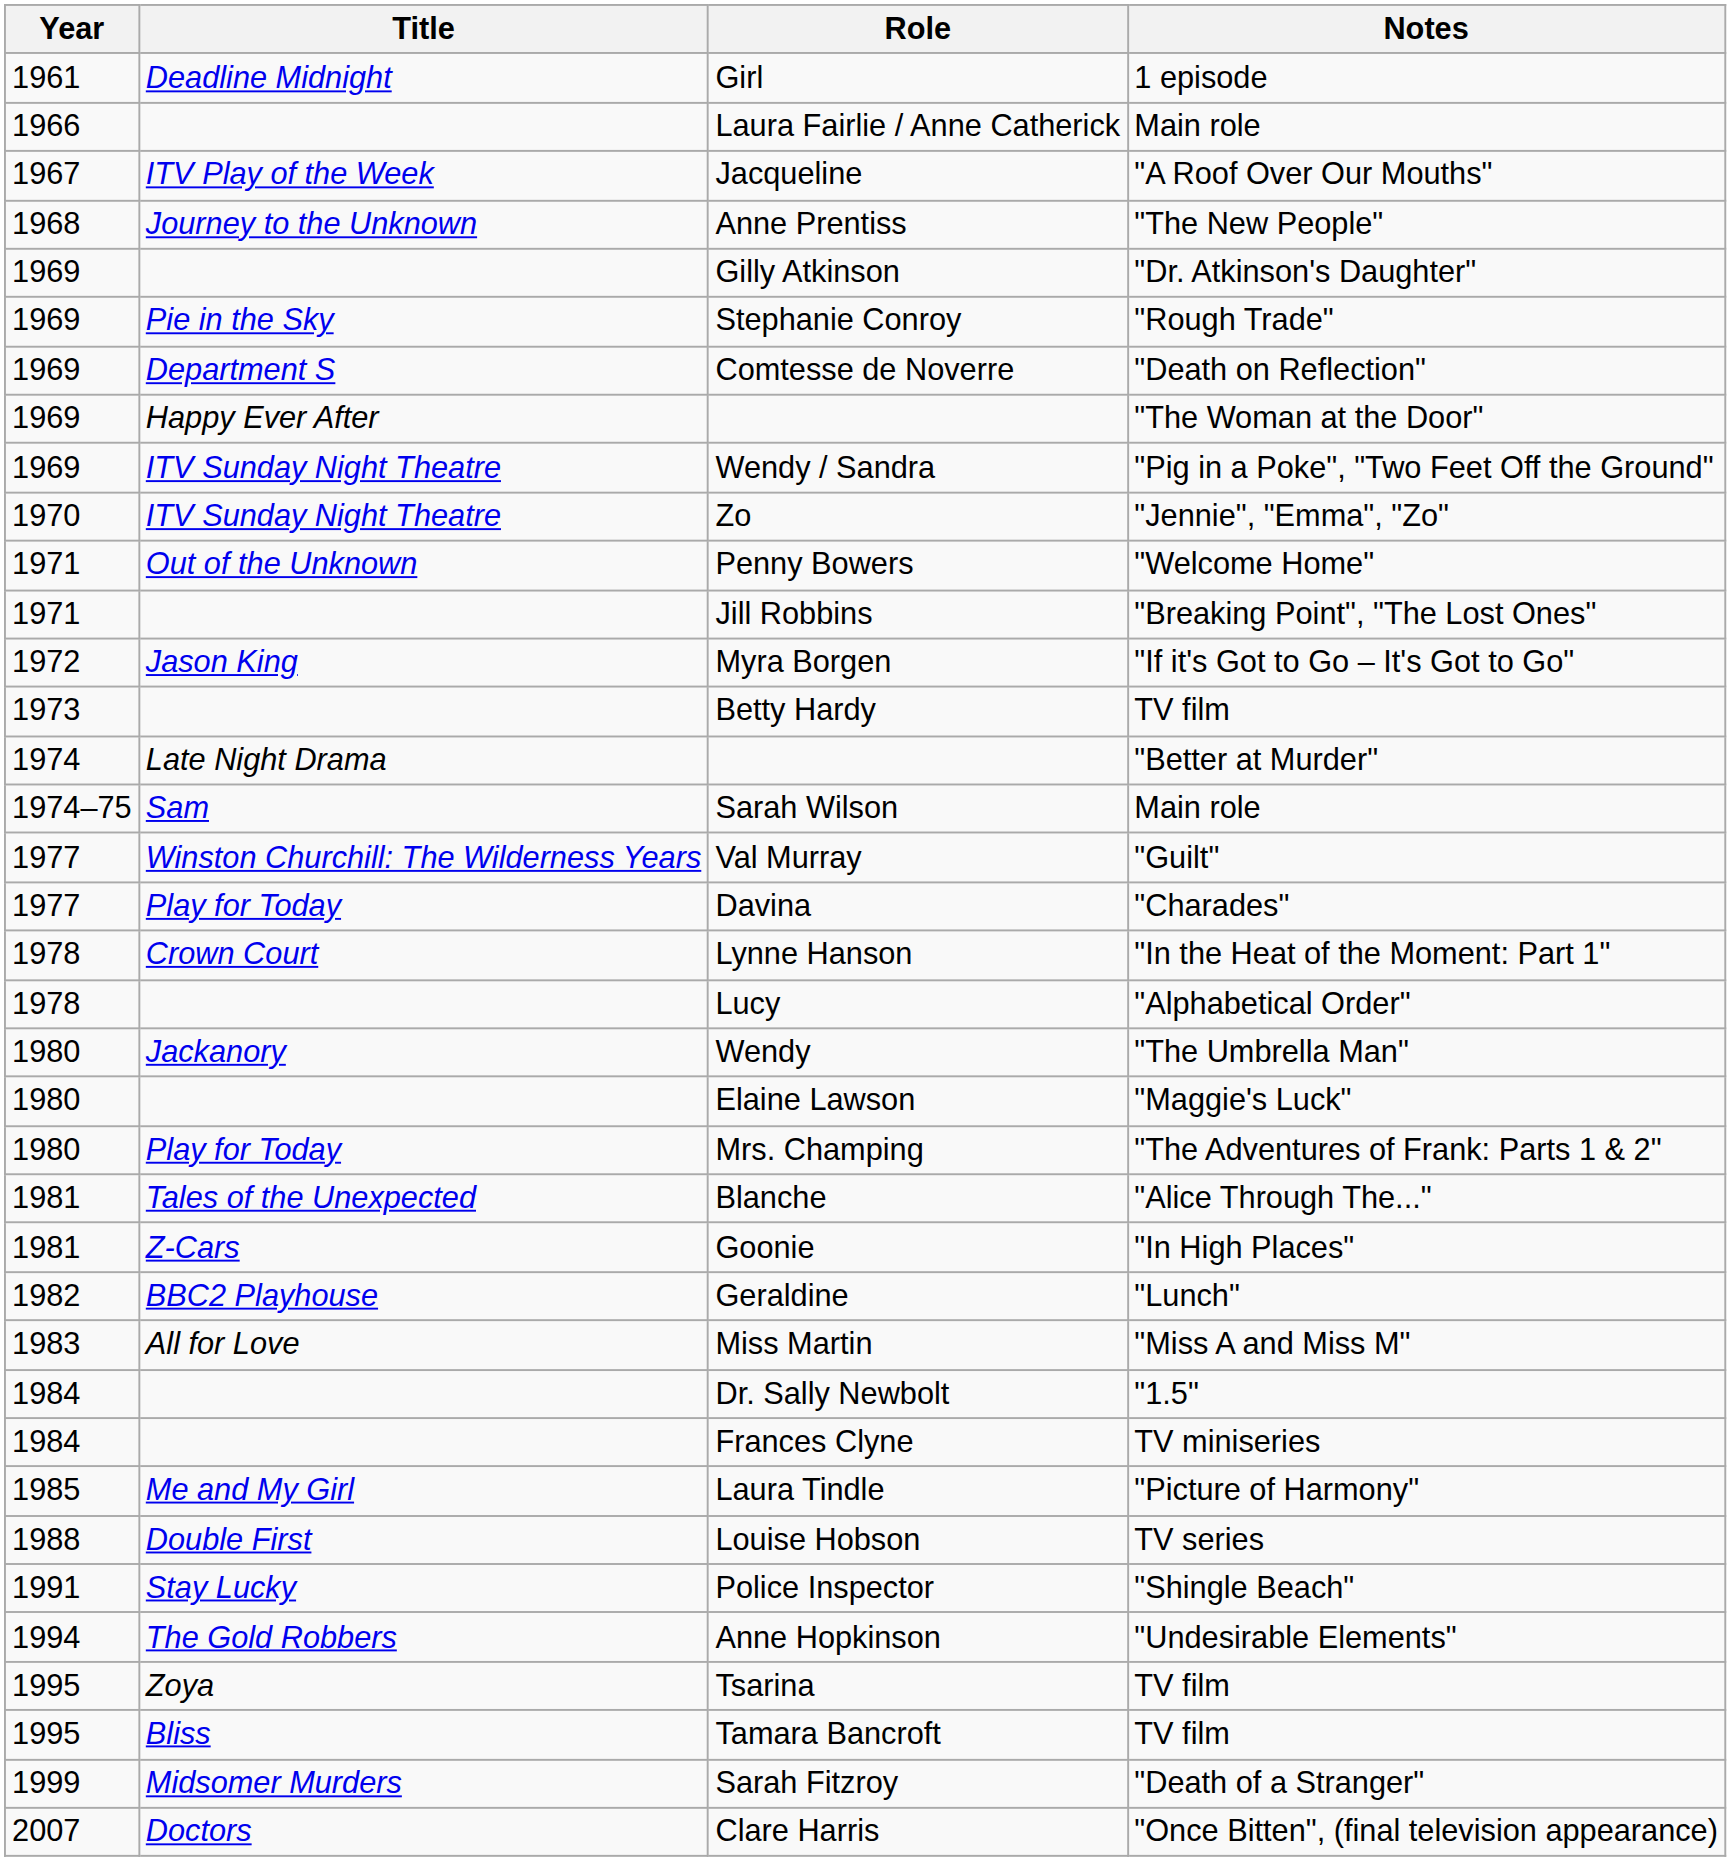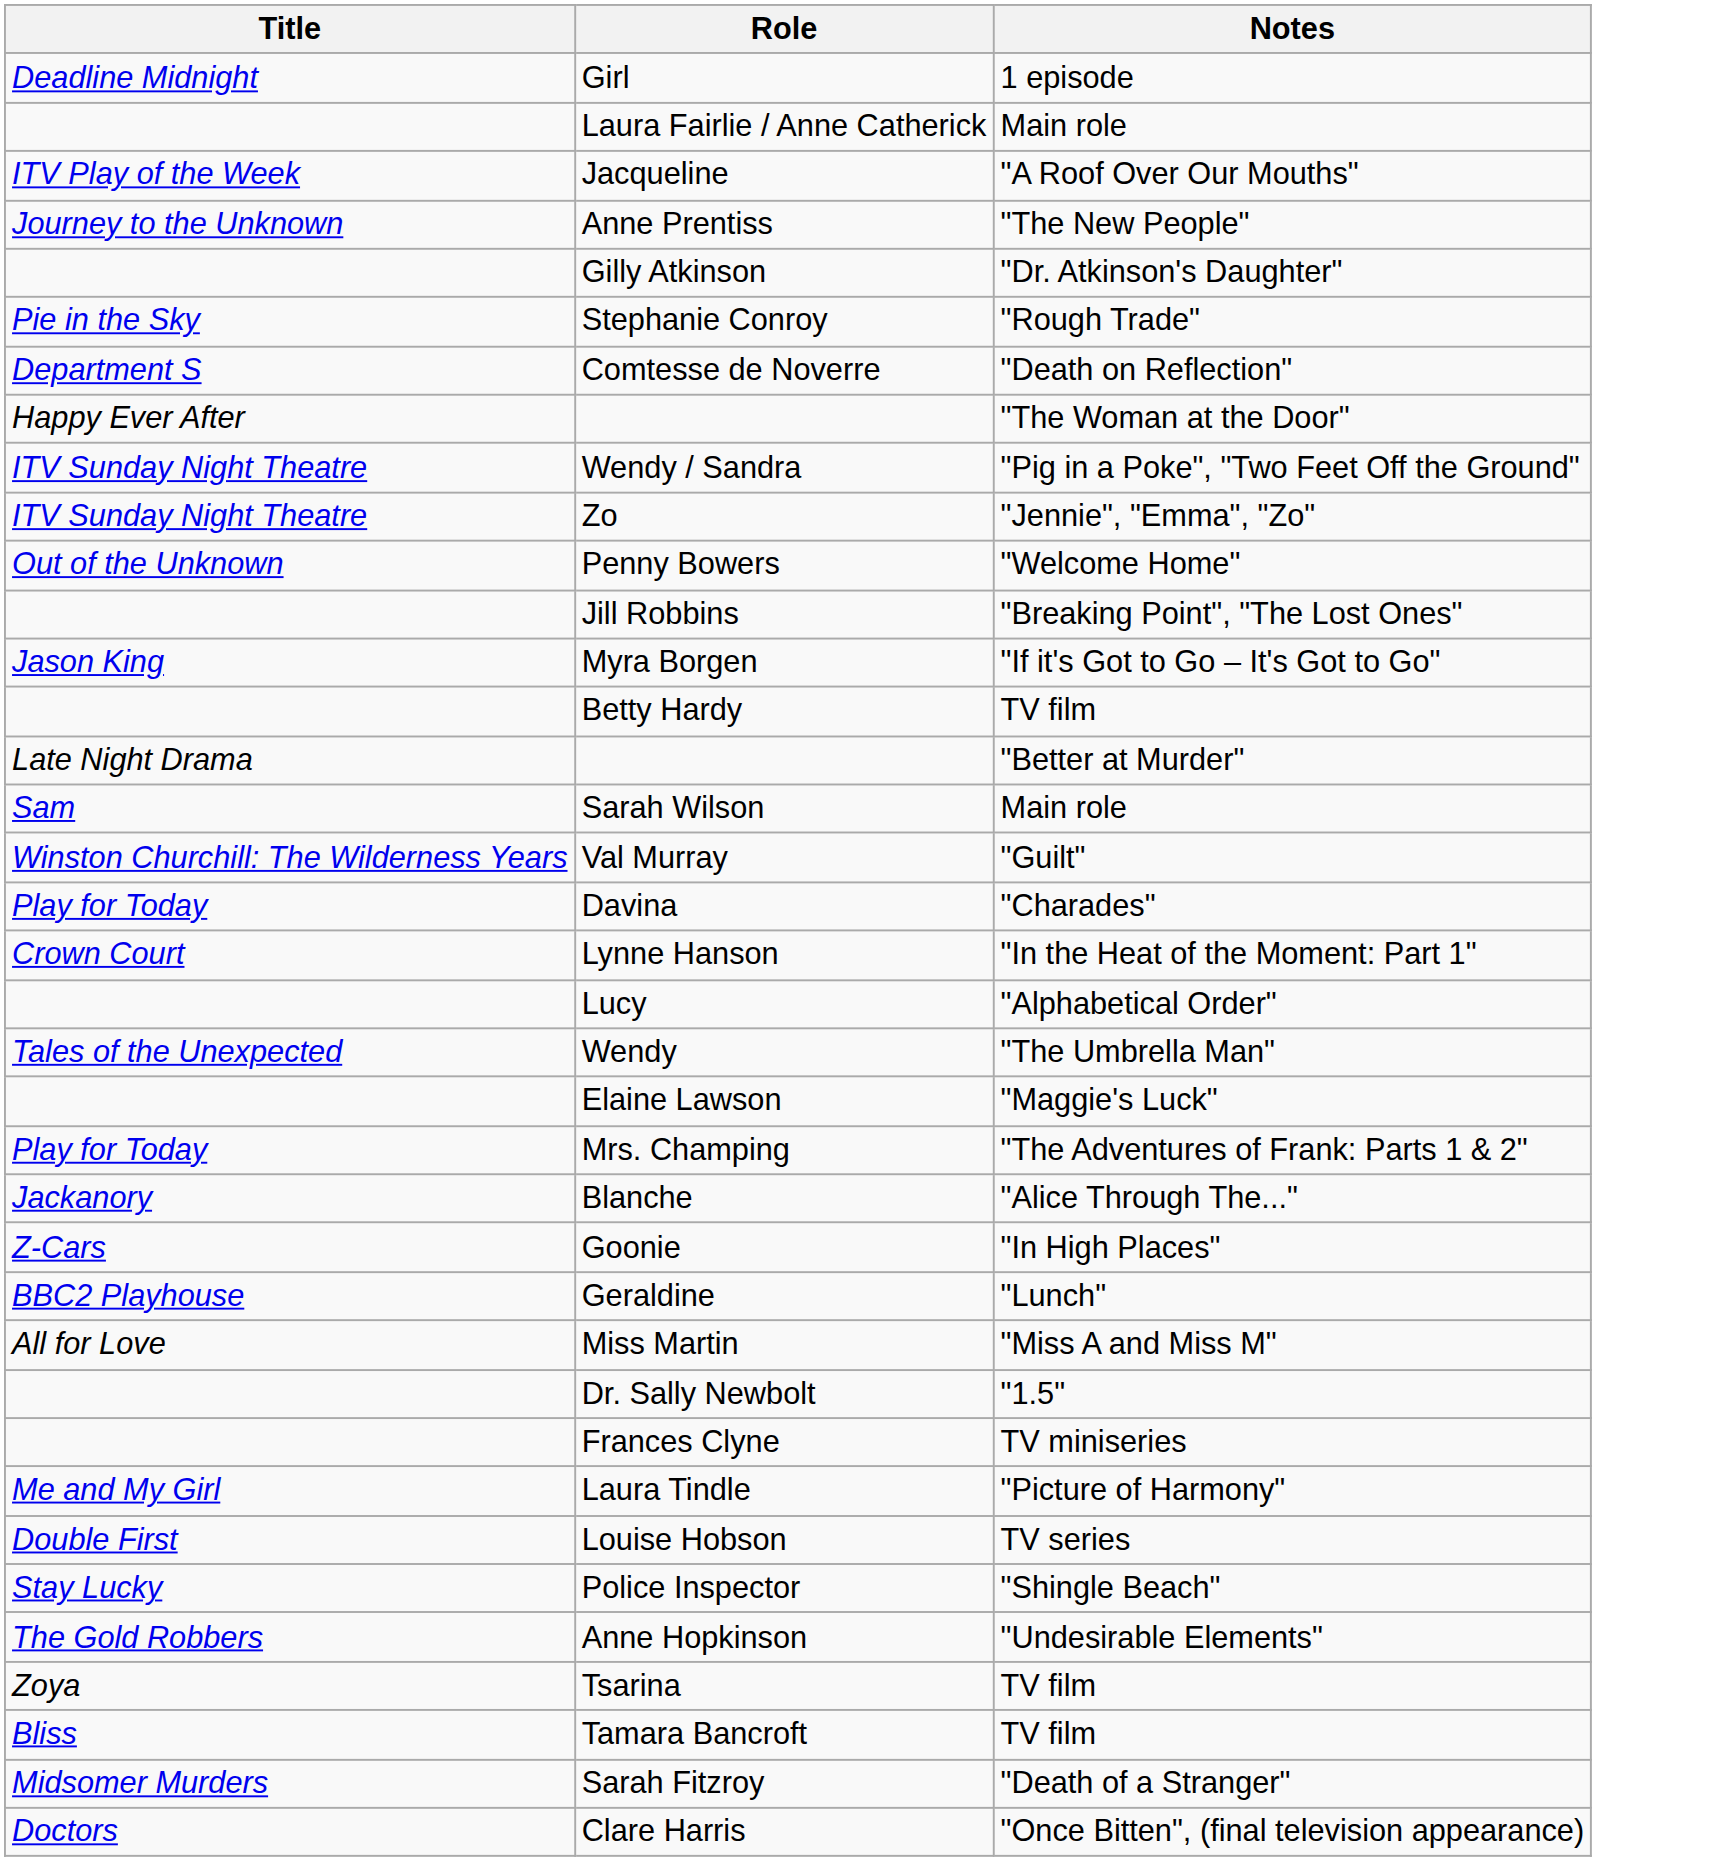 <table class="wikitable sortable">
 <tr>
-<th>Year</th>
 <th>Title</th>
 <th>Role</th>
 <th class="unsortable">Notes</th>
 </tr>
 <tr>
-<td>1961</td>
 <td><em><a href='#'>Deadline Midnight</a></em></td>
 <td>Girl</td>
 <td>1 episode</td>
 </tr>
 <tr>
-<td>1966</td>
 <td><em></em></td>
 <td>Laura Fairlie / Anne Catherick</td>
 <td>Main role</td>
 </tr>
 <tr>
-<td>1967</td>
 <td><em><a href='#'>ITV Play of the Week</a></em></td>
 <td>Jacqueline</td>
 <td>"A Roof Over Our Mouths"</td>
 </tr>
 <tr>
-<td>1968</td>
 <td><em><a href='#'>Journey to the Unknown</a></em></td>
 <td>Anne Prentiss</td>
 <td>"The New People"</td>
 </tr>
 <tr>
-<td>1969</td>
 <td><em></em></td>
 <td>Gilly Atkinson</td>
 <td>"Dr. Atkinson's Daughter"</td>
 </tr>
 <tr>
-<td>1969</td>
 <td><em><a href='#'>Pie in the Sky</a></em></td>
 <td>Stephanie Conroy</td>
 <td>"Rough Trade"</td>
 </tr>
 <tr>
-<td>1969</td>
 <td><em><a href='#'>Department S</a></em></td>
 <td>Comtesse de Noverre</td>
 <td>"Death on Reflection"</td>
 </tr>
 <tr>
-<td>1969</td>
 <td><em>Happy Ever After</em></td>
 <td></td>
 <td>"The Woman at the Door"</td>
 </tr>
 <tr>
-<td>1969</td>
 <td><em><a href='#'>ITV Sunday Night Theatre</a></em></td>
 <td>Wendy / Sandra</td>
 <td>"Pig in a Poke", "Two Feet Off the Ground"</td>
 </tr>
 <tr>
-<td>1970</td>
 <td><em><a href='#'>ITV Sunday Night Theatre</a></em></td>
 <td>Zo</td>
 <td>"Jennie", "Emma", "Zo"</td>
 </tr>
 <tr>
-<td>1971</td>
 <td><em><a href='#'>Out of the Unknown</a></em></td>
 <td>Penny Bowers</td>
 <td>"Welcome Home"</td>
 </tr>
 <tr>
-<td>1971</td>
 <td><em></em></td>
 <td>Jill Robbins</td>
 <td>"Breaking Point", "The Lost Ones"</td>
 </tr>
 <tr>
-<td>1972</td>
 <td><em><a href='#'>Jason King</a></em></td>
 <td>Myra Borgen</td>
 <td>"If it's Got to Go – It's Got to Go"</td>
 </tr>
 <tr>
-<td>1973</td>
 <td><em></em></td>
 <td>Betty Hardy</td>
 <td>TV film</td>
 </tr>
 <tr>
-<td>1974</td>
 <td><em>Late Night Drama</em></td>
 <td></td>
 <td>"Better at Murder"</td>
 </tr>
 <tr>
-<td>1974–75</td>
 <td><em><a href='#'>Sam</a></em></td>
 <td>Sarah Wilson</td>
 <td>Main role</td>
 </tr>
 <tr>
-<td>1977</td>
 <td><em><a href='#'>Winston Churchill: The Wilderness Years</a></em></td>
 <td>Val Murray</td>
 <td>"Guilt"</td>
 </tr>
 <tr>
-<td>1977</td>
 <td><em><a href='#'>Play for Today</a></em></td>
 <td>Davina</td>
 <td>"Charades"</td>
 </tr>
 <tr>
-<td>1978</td>
 <td><em><a href='#'>Crown Court</a></em></td>
 <td>Lynne Hanson</td>
 <td>"In the Heat of the Moment: Part 1"</td>
 </tr>
 <tr>
-<td>1978</td>
 <td><em></em></td>
 <td>Lucy</td>
 <td>"Alphabetical Order"</td>
 </tr>
 <tr>
-<td>1980</td>
-<td><em><a href='#'>Jackanory</a></em></td>
+<td><em><a href='#'>Tales of the Unexpected</a></em></td>
 <td>Wendy</td>
 <td>"The Umbrella Man"</td>
 </tr>
 <tr>
-<td>1980</td>
 <td><em></em></td>
 <td>Elaine Lawson</td>
 <td>"Maggie's Luck"</td>
 </tr>
 <tr>
-<td>1980</td>
 <td><em><a href='#'>Play for Today</a></em></td>
 <td>Mrs. Champing</td>
 <td>"The Adventures of Frank: Parts 1 & 2"</td>
 </tr>
 <tr>
-<td>1981</td>
-<td><em><a href='#'>Tales of the Unexpected</a></em></td>
+<td><em><a href='#'>Jackanory</a></em></td>
 <td>Blanche</td>
 <td>"Alice Through The..."</td>
 </tr>
 <tr>
-<td>1981</td>
 <td><em><a href='#'>Z-Cars</a></em></td>
 <td>Goonie</td>
 <td>"In High Places"</td>
 </tr>
 <tr>
-<td>1982</td>
 <td><em><a href='#'>BBC2 Playhouse</a></em></td>
 <td>Geraldine</td>
 <td>"Lunch"</td>
 </tr>
 <tr>
-<td>1983</td>
 <td><em>All for Love</em></td>
 <td>Miss Martin</td>
 <td>"Miss A and Miss M"</td>
 </tr>
 <tr>
-<td>1984</td>
 <td><em></em></td>
 <td>Dr. Sally Newbolt</td>
 <td>"1.5"</td>
 </tr>
 <tr>
-<td>1984</td>
 <td><em></em></td>
 <td>Frances Clyne</td>
 <td>TV miniseries</td>
 </tr>
 <tr>
-<td>1985</td>
 <td><em><a href='#'>Me and My Girl</a></em></td>
 <td>Laura Tindle</td>
 <td>"Picture of Harmony"</td>
 </tr>
 <tr>
-<td>1988</td>
 <td><em><a href='#'>Double First</a></em></td>
 <td>Louise Hobson</td>
 <td>TV series</td>
 </tr>
 <tr>
-<td>1991</td>
 <td><em><a href='#'>Stay Lucky</a></em></td>
 <td>Police Inspector</td>
 <td>"Shingle Beach"</td>
 </tr>
 <tr>
-<td>1994</td>
 <td><em><a href='#'>The Gold Robbers</a></em></td>
 <td>Anne Hopkinson</td>
 <td>"Undesirable Elements"</td>
 </tr>
 <tr>
-<td>1995</td>
 <td><em>Zoya</em></td>
 <td>Tsarina</td>
 <td>TV film</td>
 </tr>
 <tr>
-<td>1995</td>
 <td><em><a href='#'>Bliss</a></em></td>
 <td>Tamara Bancroft</td>
 <td>TV film</td>
 </tr>
 <tr>
-<td>1999</td>
 <td><em><a href='#'>Midsomer Murders</a></em></td>
 <td>Sarah Fitzroy</td>
 <td>"Death of a Stranger"</td>
 </tr>
 <tr>
-<td>2007</td>
 <td><em><a href='#'>Doctors</a></em></td>
 <td>Clare Harris</td>
 <td>"Once Bitten", (final television appearance)</td>
 </tr>
 </table>
